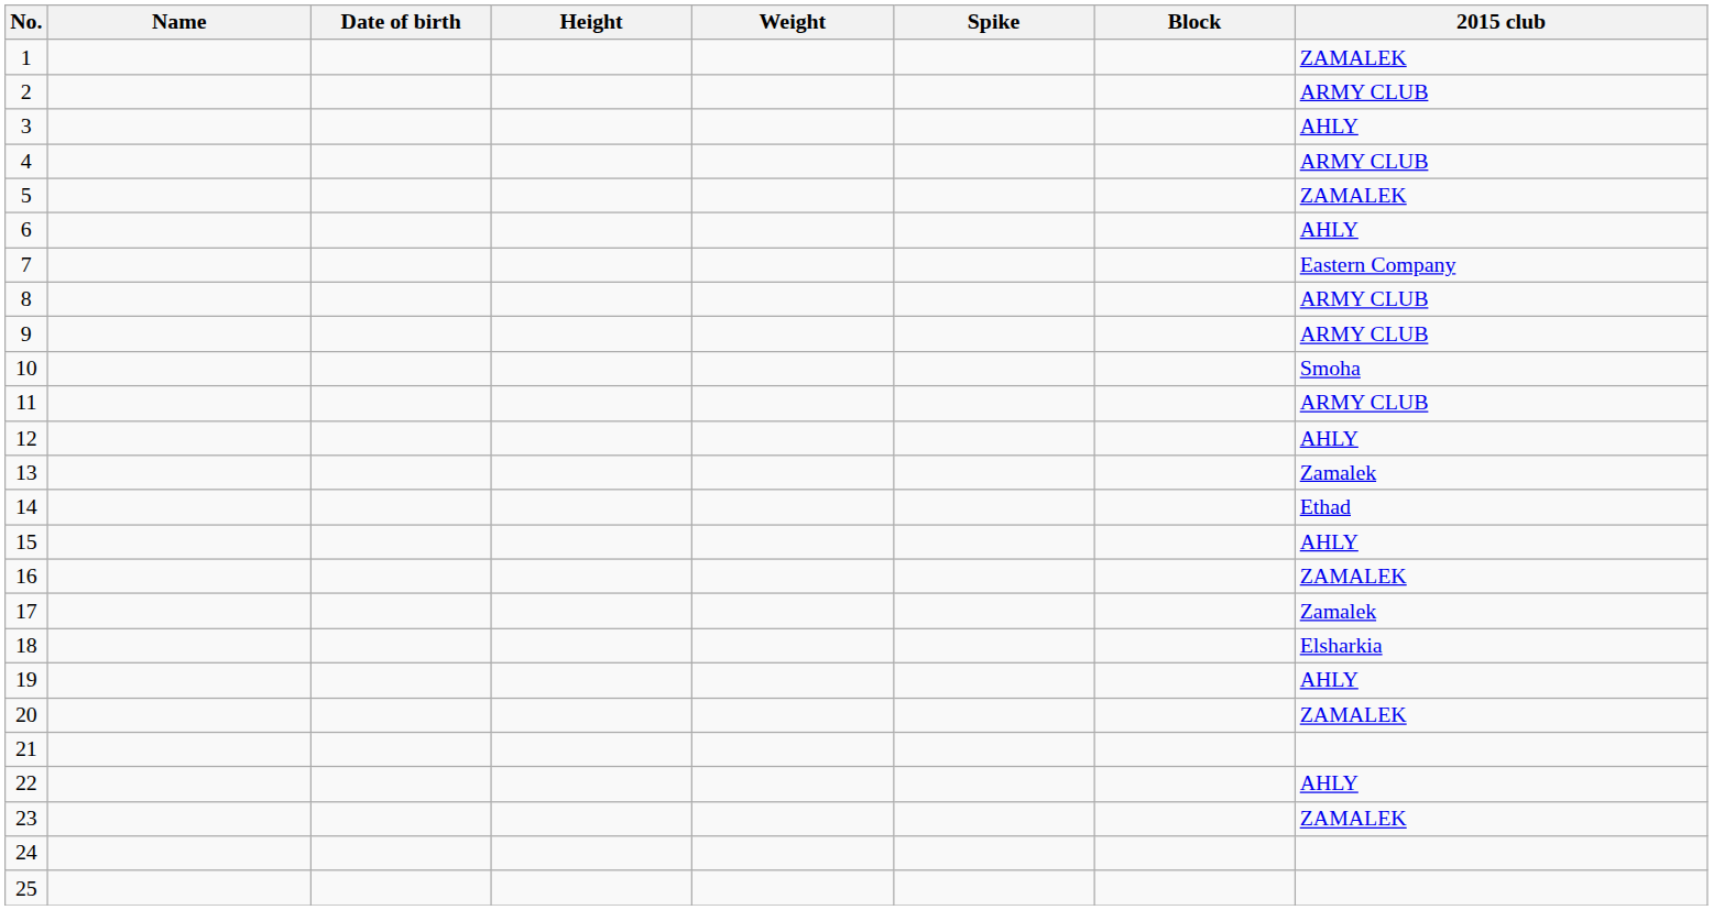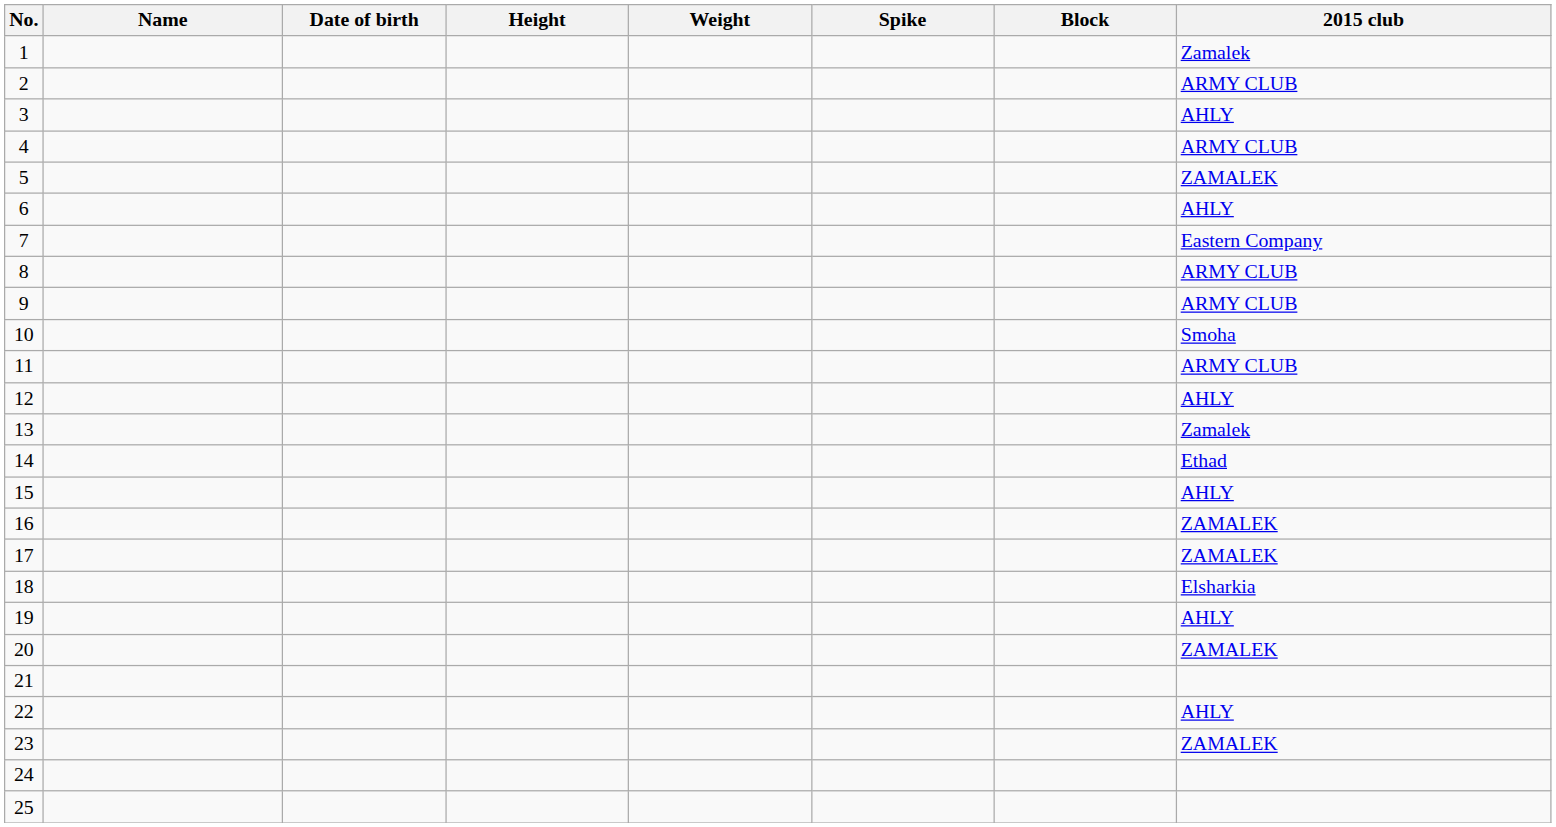 <table class="wikitable sortable" style="font-size:100%; text-align:center;">
 <tr>
 <th>No.</th>
 <th style="width:12em">Name</th>
 <th style="width:8em">Date of birth</th>
 <th style="width:9em">Height</th>
 <th style="width:9em">Weight</th>
 <th style="width:9em">Spike</th>
 <th style="width:9em">Block</th>
 <th style="width:19em">2015 club</th>
 </tr>
 <tr>
 <td>1</td>
 <td align=left></td>
 <td align=right></td>
 <td></td>
 <td></td>
 <td></td>
 <td></td>
-<td align=left><a href='#'>ZAMALEK</a></td>
+<td align=left><a href='#'>Zamalek</a></td>
 </tr>
 <tr>
 <td>2</td>
 <td align=left></td>
 <td align=right></td>
 <td></td>
 <td></td>
 <td></td>
 <td></td>
 <td align=left><a href='#'>ARMY CLUB</a></td>
 </tr>
 <tr>
 <td>3</td>
 <td align=left></td>
 <td align=right></td>
 <td></td>
 <td></td>
 <td></td>
 <td></td>
 <td align=left><a href='#'>AHLY</a></td>
 </tr>
 <tr>
 <td>4</td>
 <td align=left></td>
 <td align=right></td>
 <td></td>
 <td></td>
 <td></td>
 <td></td>
 <td align=left><a href='#'>ARMY CLUB</a></td>
 </tr>
 <tr>
 <td>5</td>
 <td align=left></td>
 <td align=right></td>
 <td></td>
 <td></td>
 <td></td>
 <td></td>
 <td align=left><a href='#'>ZAMALEK</a></td>
 </tr>
 <tr>
 <td>6</td>
 <td align=left></td>
 <td align=right></td>
 <td></td>
 <td></td>
 <td></td>
 <td></td>
 <td align=left><a href='#'>AHLY</a></td>
 </tr>
 <tr>
 <td>7</td>
 <td align=left></td>
 <td align=right></td>
 <td></td>
 <td></td>
 <td></td>
 <td></td>
 <td align=left><a href='#'>Eastern Company</a></td>
 </tr>
 <tr>
 <td>8</td>
 <td align=left></td>
 <td align=right></td>
 <td></td>
 <td></td>
 <td></td>
 <td></td>
 <td align=left><a href='#'>ARMY CLUB</a></td>
 </tr>
 <tr>
 <td>9</td>
 <td align=left></td>
 <td align=right></td>
 <td></td>
 <td></td>
 <td></td>
 <td></td>
 <td align=left><a href='#'>ARMY CLUB</a></td>
 </tr>
 <tr>
 <td>10</td>
 <td align=left></td>
 <td align=right></td>
 <td></td>
 <td></td>
 <td></td>
 <td></td>
 <td align=left><a href='#'>Smoha</a></td>
 </tr>
 <tr>
 <td>11</td>
 <td align=left></td>
 <td align=right></td>
 <td></td>
 <td></td>
 <td></td>
 <td></td>
 <td align=left><a href='#'>ARMY CLUB</a></td>
 </tr>
 <tr>
 <td>12</td>
 <td align=left></td>
 <td align=right></td>
 <td></td>
 <td></td>
 <td></td>
 <td></td>
 <td align=left><a href='#'>AHLY</a></td>
 </tr>
 <tr>
 <td>13</td>
 <td align=left></td>
 <td align=right></td>
 <td></td>
 <td></td>
 <td></td>
 <td></td>
 <td align=left><a href='#'>Zamalek</a></td>
 </tr>
 <tr>
 <td>14</td>
 <td align=left></td>
 <td align=right></td>
 <td></td>
 <td></td>
 <td></td>
 <td></td>
 <td align=left><a href='#'>Ethad</a></td>
 </tr>
 <tr>
 <td>15</td>
 <td align=left></td>
 <td align=right></td>
 <td></td>
 <td></td>
 <td></td>
 <td></td>
 <td align=left><a href='#'>AHLY</a></td>
 </tr>
 <tr>
 <td>16</td>
 <td align=left></td>
 <td align=right></td>
 <td></td>
 <td></td>
 <td></td>
 <td></td>
 <td align=left><a href='#'>ZAMALEK</a></td>
 </tr>
 <tr>
 <td>17</td>
 <td align=left></td>
 <td align=right></td>
 <td></td>
 <td></td>
 <td></td>
 <td></td>
-<td align=left><a href='#'>Zamalek</a></td>
+<td align=left><a href='#'>ZAMALEK</a></td>
 </tr>
 <tr>
 <td>18</td>
 <td align=left></td>
 <td align=right></td>
 <td></td>
 <td></td>
 <td></td>
 <td></td>
 <td align=left><a href='#'>Elsharkia</a></td>
 </tr>
 <tr>
 <td>19</td>
 <td align=left></td>
 <td align=right></td>
 <td></td>
 <td></td>
 <td></td>
 <td></td>
 <td align=left><a href='#'>AHLY</a></td>
 </tr>
 <tr>
 <td>20</td>
 <td align=left></td>
 <td align=right></td>
 <td></td>
 <td></td>
 <td></td>
 <td></td>
 <td align=left><a href='#'>ZAMALEK</a></td>
 </tr>
 <tr>
 <td>21</td>
 <td align=left></td>
 <td align=right></td>
 <td></td>
 <td></td>
 <td></td>
 <td></td>
 <td align=left></td>
 </tr>
 <tr>
 <td>22</td>
 <td align=left></td>
 <td align=right></td>
 <td></td>
 <td></td>
 <td></td>
 <td></td>
 <td align=left><a href='#'>AHLY</a></td>
 </tr>
 <tr>
 <td>23</td>
 <td align=left></td>
 <td align=right></td>
 <td></td>
 <td></td>
 <td></td>
 <td></td>
 <td align=left><a href='#'>ZAMALEK</a></td>
 </tr>
 <tr>
 <td>24</td>
 <td align=left></td>
 <td align=right></td>
 <td></td>
 <td></td>
 <td></td>
 <td></td>
 <td></td>
 </tr>
 <tr>
 <td>25</td>
 <td align=left></td>
 <td align=right></td>
 <td></td>
 <td></td>
 <td></td>
 <td></td>
 <td align=left></td>
 </tr>
 </table>
